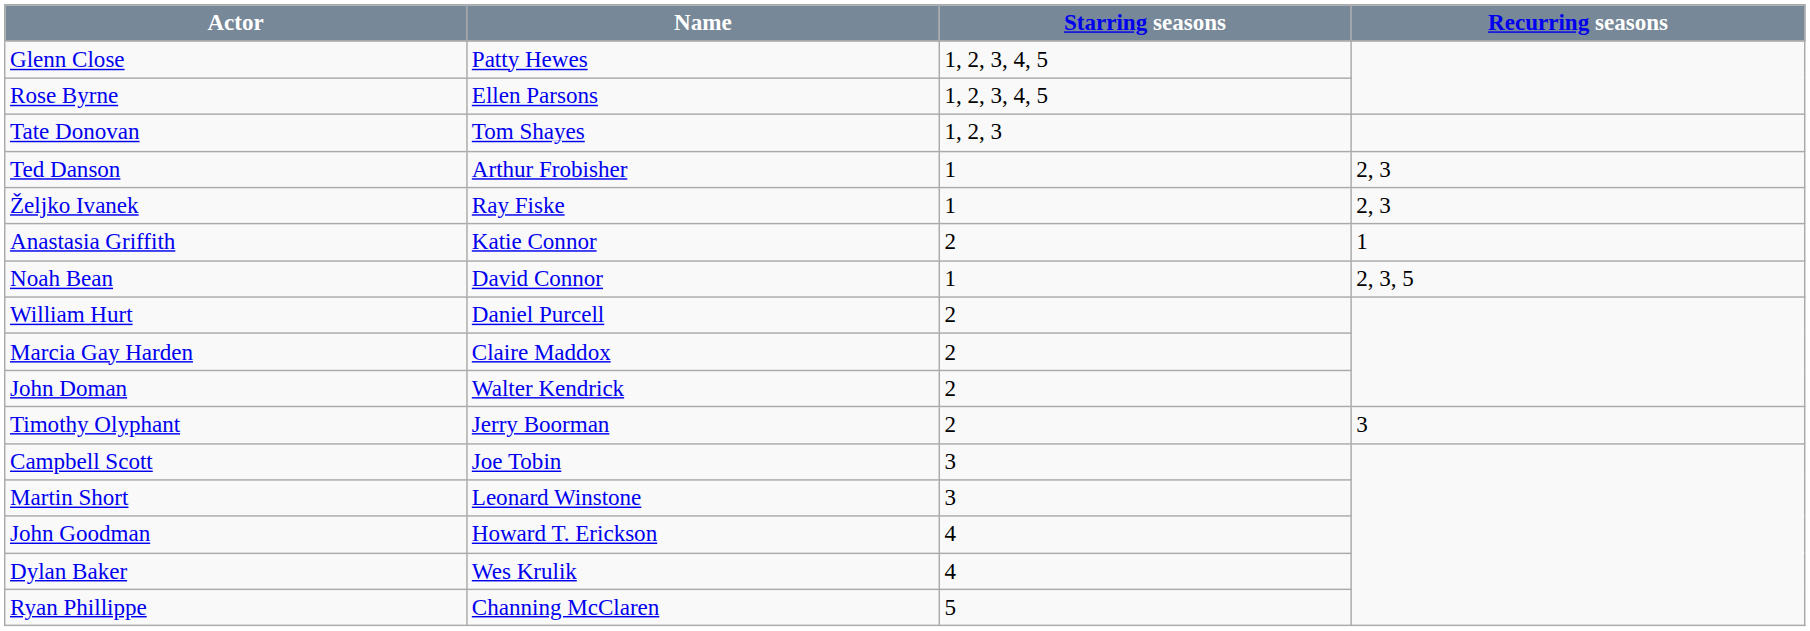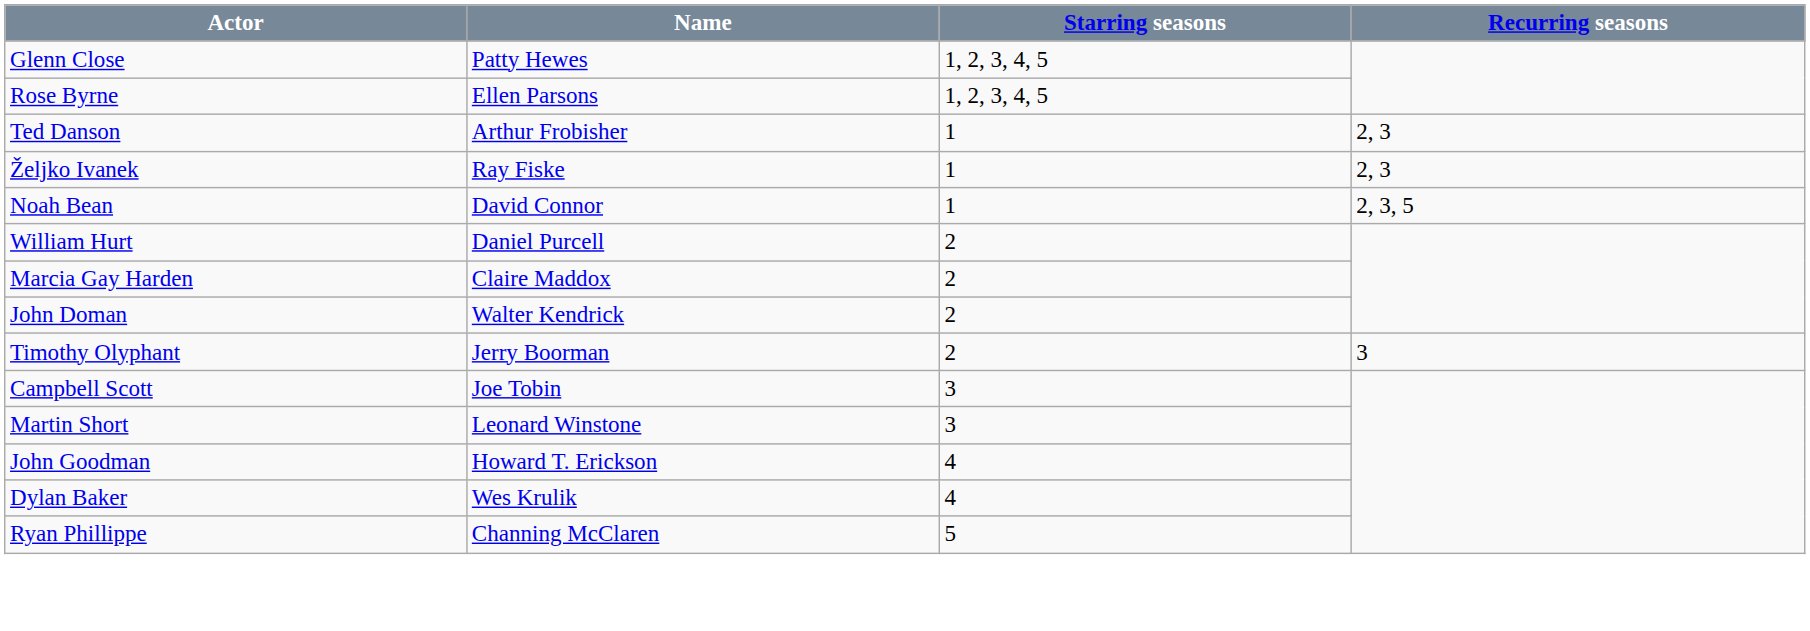 <table class="wikitable sortable" style="width:99%; margin-right:auto">
 <tr style="color:white">
 <th style="background:#778899;">Actor</th>
 <th style="background:#778899;">Name</th>
 <th style="background:#778899;"><a href='#'>Starring</a> seasons</th>
 <th style="background:#778899;"><a href='#'>Recurring</a> seasons</th>
 </tr>
 <tr>
 <td><a href='#'>Glenn Close</a></td>
 <td><a href='#'>Patty Hewes</a></td>
 <td>1, 2, 3, 4, 5</td>
 </tr>
 <tr>
 <td><a href='#'>Rose Byrne</a></td>
 <td><a href='#'>Ellen Parsons</a></td>
 <td>1, 2, 3, 4, 5</td>
 </tr>
 <tr>
-<td><a href='#'>Tate Donovan</a></td>
-<td><a href='#'>Tom Shayes</a></td>
-<td>1, 2, 3</td>
-<td></td>
-</tr>
-<tr>
 <td><a href='#'>Ted Danson</a></td>
 <td><a href='#'>Arthur Frobisher</a></td>
 <td>1</td>
 <td>2, 3</td>
 </tr>
 <tr>
 <td><a href='#'>Željko Ivanek</a></td>
 <td><a href='#'>Ray Fiske</a></td>
 <td>1</td>
 <td>2, 3</td>
-</tr>
-<tr>
-<td><a href='#'>Anastasia Griffith</a></td>
-<td><a href='#'>Katie Connor</a></td>
-<td>2</td>
-<td>1</td>
 </tr>
 <tr>
 <td><a href='#'>Noah Bean</a></td>
 <td><a href='#'>David Connor</a></td>
 <td>1</td>
 <td>2, 3, 5</td>
 </tr>
 <tr>
 <td><a href='#'>William Hurt</a></td>
 <td><a href='#'>Daniel Purcell</a></td>
 <td>2</td>
 </tr>
 <tr>
 <td><a href='#'>Marcia Gay Harden</a></td>
 <td><a href='#'>Claire Maddox</a></td>
 <td>2</td>
 </tr>
 <tr>
 <td><a href='#'>John Doman</a></td>
 <td><a href='#'>Walter Kendrick</a></td>
 <td>2</td>
 </tr>
 <tr>
 <td><a href='#'>Timothy Olyphant</a></td>
 <td><a href='#'>Jerry Boorman</a></td>
 <td>2</td>
 <td>3</td>
 </tr>
 <tr>
 <td><a href='#'>Campbell Scott</a></td>
 <td><a href='#'>Joe Tobin</a></td>
 <td>3</td>
 </tr>
 <tr>
 <td><a href='#'>Martin Short</a></td>
 <td><a href='#'>Leonard Winstone</a></td>
 <td>3</td>
 </tr>
 <tr>
 <td><a href='#'>John Goodman</a></td>
 <td><a href='#'>Howard T. Erickson</a></td>
 <td>4</td>
 </tr>
 <tr>
 <td><a href='#'>Dylan Baker</a></td>
 <td><a href='#'>Wes Krulik</a></td>
 <td>4</td>
 </tr>
 <tr>
 <td><a href='#'>Ryan Phillippe</a></td>
 <td><a href='#'>Channing McClaren</a></td>
 <td>5</td>
 </tr>
 </table>
